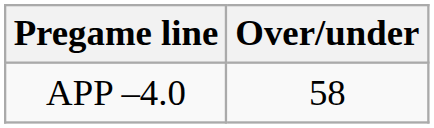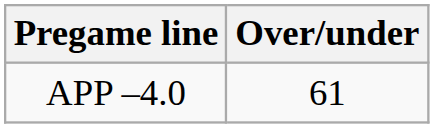 <table class="wikitable">
 <tr align="center">
 <th style=>Pregame line</th>
 <th style=>Over/under</th>
 </tr>
 <tr align="center">
 <td>APP –4.0</td>
-<td>58</td>
+<td>61</td>
 </tr>
 </table>
